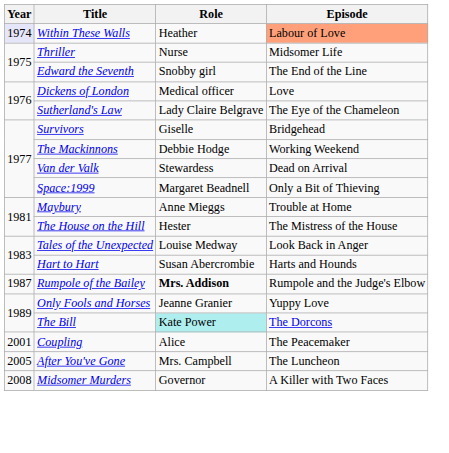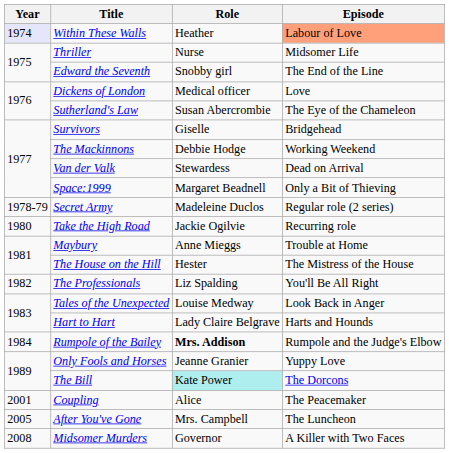 <table class="wikitable sortable">
 <tr>
 <th>Year</th>
 <th>Title</th>
 <th>Role</th>
 <th class="unsortable">Episode</th>
 </tr>
 <tr>
 <td rowspan="1" style="background: lavender;">1974</td>
 <td><em><a href='#'>Within These Walls</a></em></td>
 <td>Heather</td>
 <td style="background: lightsalmon;">Labour of Love</td>
 </tr>
 <tr>
 <td rowspan="2">1975</td>
 <td><em><a href='#'>Thriller</a></em></td>
 <td>Nurse</td>
 <td>Midsomer Life</td>
 </tr>
 <tr>
 <td><em><a href='#'>Edward the Seventh</a></em></td>
 <td>Snobby girl</td>
 <td>The End of the Line</td>
 </tr>
 <tr>
 <td rowspan="2">1976</td>
 <td><em><a href='#'>Dickens of London</a></em></td>
 <td>Medical officer</td>
 <td>Love</td>
 </tr>
 <tr>
 <td><em><a href='#'>Sutherland's Law</a></em></td>
-<td>Lady Claire Belgrave</td>
+<td>Susan Abercrombie</td>
 <td>The Eye of the Chameleon</td>
 </tr>
 <tr>
 <td rowspan="4">1977</td>
 <td><em><a href='#'>Survivors</a></em></td>
 <td>Giselle</td>
 <td>Bridgehead</td>
 </tr>
 <tr>
 <td><em><a href='#'>The Mackinnons</a></em></td>
 <td>Debbie Hodge</td>
 <td>Working Weekend</td>
 </tr>
 <tr>
 <td><em><a href='#'>Van der Valk</a></em></td>
 <td>Stewardess</td>
 <td>Dead on Arrival</td>
 </tr>
 <tr>
 <td><em><a href='#'>Space:1999</a></em></td>
 <td>Margaret Beadnell</td>
 <td>Only a Bit of Thieving</td>
 </tr>
 <tr>
+<td rowspan="1">1978-79</td>
+<td><em><a href='#'>Secret Army</a></em></td>
+<td>Madeleine Duclos</td>
+<td>Regular role (2 series)</td>
+</tr>
+<tr>
+<td rowspan="1">1980</td>
+<td><em><a href='#'>Take the High Road</a></em></td>
+<td>Jackie Ogilvie</td>
+<td>Recurring role</td>
+</tr>
+<tr>
 <td rowspan="2">1981</td>
 <td><em><a href='#'>Maybury</a></em></td>
 <td>Anne Mieggs</td>
 <td>Trouble at Home</td>
 </tr>
 <tr>
 <td><em><a href='#'>The House on the Hill</a></em></td>
 <td>Hester</td>
 <td>The Mistress of the House</td>
 </tr>
 <tr>
+<td rowspan="1">1982</td>
+<td><em><a href='#'>The Professionals</a></em></td>
+<td>Liz Spalding</td>
+<td>You'll Be All Right</td>
+</tr>
+<tr>
 <td rowspan="2">1983</td>
 <td><em><a href='#'>Tales of the Unexpected</a></em></td>
 <td>Louise Medway</td>
 <td>Look Back in Anger</td>
 </tr>
 <tr>
 <td><em><a href='#'>Hart to Hart</a></em></td>
-<td>Susan Abercrombie</td>
+<td>Lady Claire Belgrave</td>
 <td>Harts and Hounds</td>
 </tr>
 <tr>
-<td rowspan="1">1987</td>
+<td rowspan="1">1984</td>
 <td><em><a href='#'>Rumpole of the Bailey</a></em></td>
 <td><strong>Mrs. Addison</strong></td>
 <td>Rumpole and the Judge's Elbow</td>
 </tr>
 <tr>
 <td rowspan="2">1989</td>
 <td><em><a href='#'>Only Fools and Horses</a></em></td>
 <td>Jeanne Granier</td>
 <td>Yuppy Love</td>
 </tr>
 <tr>
 <td><em><a href='#'>The Bill</a></em></td>
 <td style="background: paleturquoise;">Kate Power</td>
 <td><a href='#'>The Dorcons</a></td>
 </tr>
 <tr>
 <td rowspan="1">2001</td>
 <td><em><a href='#'>Coupling</a></em></td>
 <td>Alice</td>
 <td>The Peacemaker</td>
 </tr>
 <tr>
 <td rowspan="1">2005</td>
 <td><em><a href='#'>After You've Gone</a></em></td>
 <td>Mrs. Campbell</td>
 <td>The Luncheon</td>
 </tr>
 <tr>
 <td rowspan="1">2008</td>
 <td><em><a href='#'>Midsomer Murders</a></em></td>
 <td>Governor</td>
 <td>A Killer with Two Faces</td>
 </tr>
 </table>
